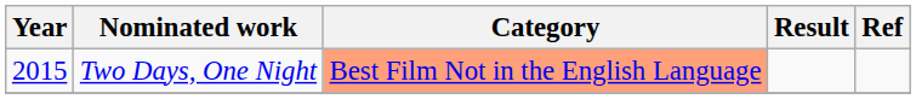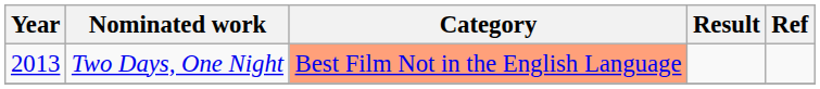 <table class="wikitable sortable">
 <tr>
 <th>Year</th>
 <th>Nominated work</th>
 <th>Category</th>
 <th>Result</th>
 <th>Ref</th>
 </tr>
 <tr>
-<td><a href='#'>2015</a></td>
+<td><a href='#'>2013</a></td>
 <td><em><a href='#'>Two Days, One Night</a></em></td>
 <td style="background: lightsalmon;"><a href='#'>Best Film Not in the English Language</a></td>
 <td></td>
 <td></td>
 </tr>
 <tr>
 </tr>
 </table>
